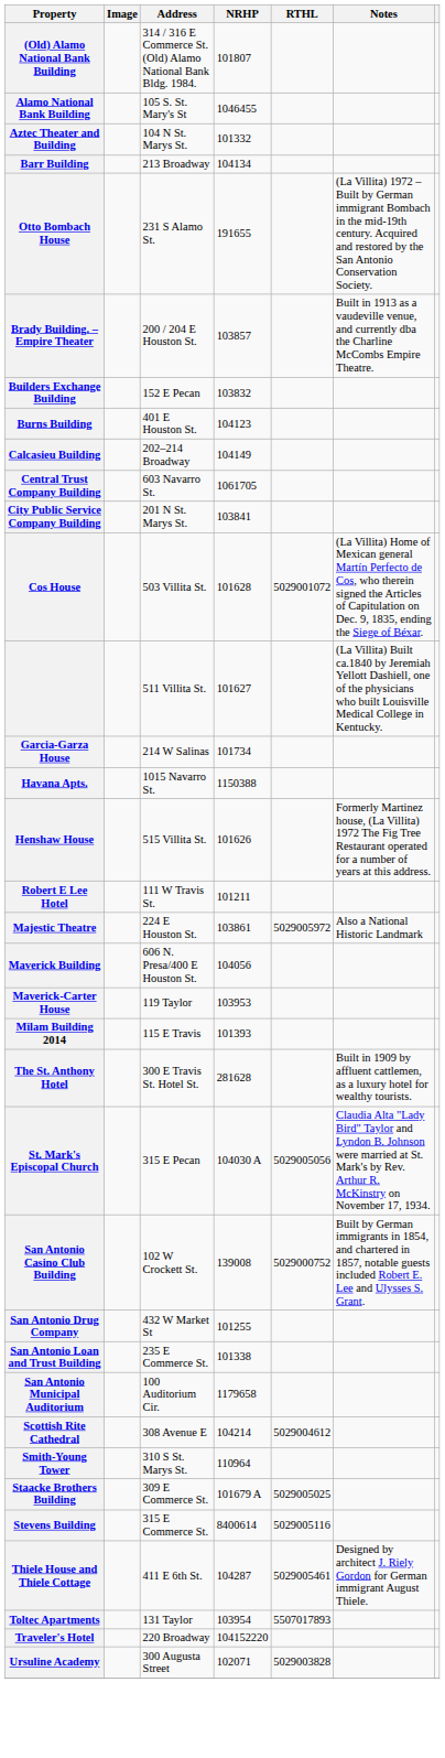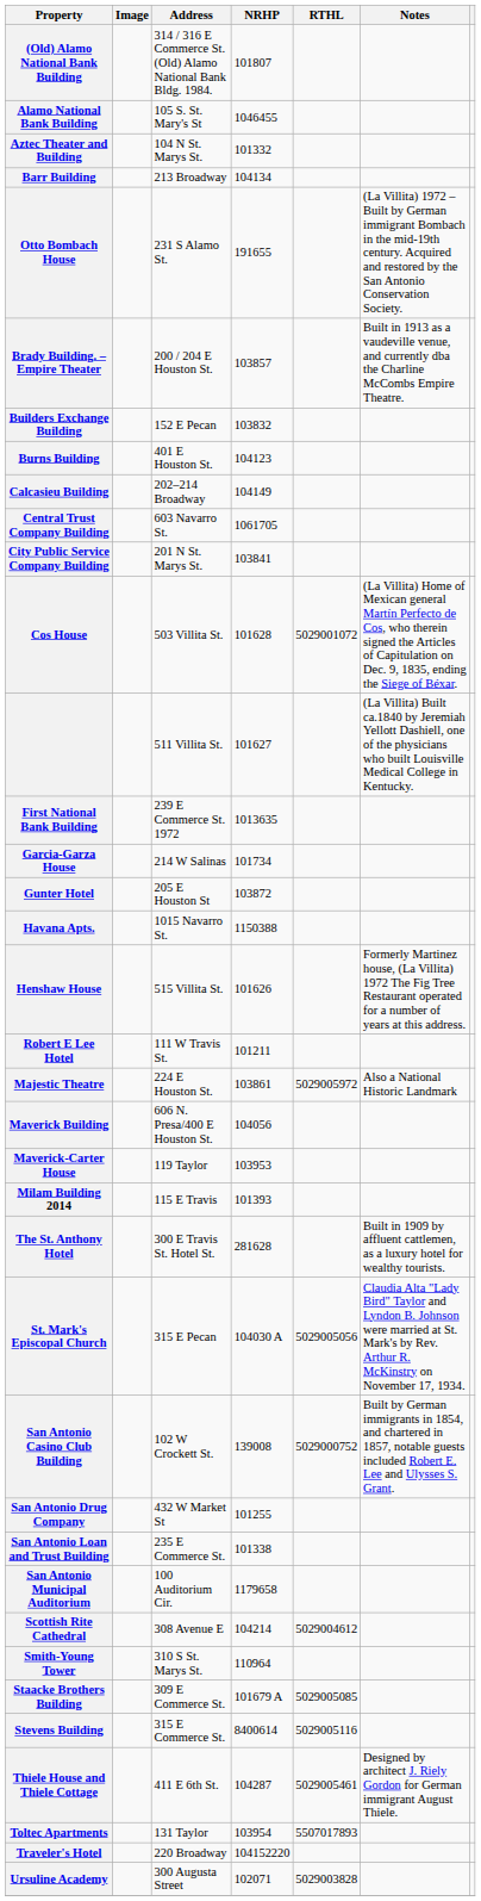 <table class="wikitable sortable plainrowheaders">
 <tr>
 <th scope="col" width = 30%>Property</th>
 <th scope="col"class="unsortable">Image</th>
 <th scope="col"class="unsortable" width = 20%>Address</th>
 <th scope="col" class="unsortable">NRHP</th>
 <th scope="col" class="unsortable">RTHL</th>
 <th scope="col" width = 30% class="unsortable">Notes</th>
 <th scope="col" class="unsortable"></th>
 </tr>
 <tr>
 <th scope="row"><a href='#'>(Old) Alamo National Bank Building</a></th>
 <td></td>
 <td>314 / 316 E Commerce St. (Old) Alamo National Bank Bldg. 1984.</td>
 <td>101807</td>
 <td></td>
 <td></td>
 <td align="center"></td>
 </tr>
 <tr>
 <th scope="row"><a href='#'>Alamo National Bank Building</a></th>
 <td></td>
 <td>105 S. St. Mary's St</td>
 <td>1046455</td>
 <td></td>
 <td></td>
 <td align="center"></td>
 </tr>
 <tr>
 <th scope="row"><a href='#'>Aztec Theater and Building</a></th>
 <td></td>
 <td>104 N St. Marys St.</td>
 <td>101332</td>
 <td></td>
 <td></td>
 <td align="center"></td>
 </tr>
 <tr>
 <th scope="row"><a href='#'>Barr Building</a></th>
 <td></td>
 <td>213 Broadway</td>
 <td>104134</td>
 <td></td>
 <td></td>
 <td align="center"></td>
 </tr>
 <tr>
 <th scope="row"><a href='#'>Otto Bombach House</a></th>
 <td></td>
 <td>231 S Alamo St.</td>
 <td>191655</td>
 <td></td>
 <td>(La Villita) 1972 – Built by German immigrant Bombach in the mid-19th century. Acquired and restored by the San Antonio Conservation Society.</td>
 <td align="center"></td>
 </tr>
 <tr>
 <th scope="row"><a href='#'>Brady Building. – Empire Theater</a></th>
 <td></td>
 <td>200 / 204 E Houston St.</td>
 <td>103857</td>
 <td></td>
 <td>Built in 1913 as a vaudeville venue, and currently dba the Charline McCombs Empire Theatre.</td>
 <td align="center"></td>
 </tr>
 <tr>
 <th scope="row"><a href='#'>Builders Exchange Building</a></th>
 <td></td>
 <td>152 E Pecan</td>
 <td>103832</td>
 <td></td>
 <td></td>
 <td align="center"></td>
 </tr>
 <tr>
 <th scope="row"><a href='#'>Burns Building</a></th>
 <td></td>
 <td>401 E Houston St.</td>
 <td>104123</td>
 <td></td>
 <td></td>
 <td align="center"></td>
 </tr>
 <tr>
 <th scope="row"><a href='#'>Calcasieu Building</a></th>
 <td></td>
 <td>202–214 Broadway</td>
 <td>104149</td>
 <td></td>
 <td></td>
 <td align="center"></td>
 </tr>
 <tr>
 <th scope="row"><a href='#'>Central Trust Company Building</a></th>
 <td></td>
 <td>603 Navarro St.</td>
 <td>1061705</td>
 <td></td>
 <td></td>
 <td align="center"></td>
 </tr>
 <tr>
 <th scope="row"><a href='#'>City Public Service Company Building</a></th>
 <td></td>
 <td>201 N St. Marys St.</td>
 <td>103841</td>
 <td></td>
 <td></td>
 <td align="center"></td>
 </tr>
 <tr>
 <th scope="row"><a href='#'>Cos House</a></th>
 <td></td>
 <td>503 Villita St.</td>
 <td>101628</td>
 <td>5029001072</td>
 <td>(La Villita) Home of Mexican general <a href='#'>Martín Perfecto de Cos</a>, who therein signed the Articles of Capitulation on Dec. 9, 1835, ending the <a href='#'>Siege of Béxar</a>.</td>
 <td align="center"></td>
 </tr>
 <tr>
 <th scope="row"></th>
 <td></td>
 <td>511 Villita St.</td>
 <td>101627</td>
 <td></td>
 <td>(La Villita) Built ca.1840 by Jeremiah Yellott Dashiell, one of the physicians who built Louisville Medical College in Kentucky.</td>
 <td align="center"></td>
 </tr>
 <tr>
+<th scope="row"><a href='#'>First National Bank Building</a></th>
+<td></td>
+<td>239 E Commerce St.  1972</td>
+<td>1013635</td>
+<td></td>
+<td></td>
+<td align="center"></td>
+</tr>
+<tr>
 <th scope="row"><a href='#'>Garcia-Garza House</a></th>
 <td></td>
 <td>214 W Salinas</td>
 <td>101734</td>
+<td></td>
+<td></td>
+<td align="center"></td>
+</tr>
+<tr>
+<th scope="row"><a href='#'>Gunter Hotel</a></th>
+<td></td>
+<td>205 E Houston St</td>
+<td>103872</td>
 <td></td>
 <td></td>
 <td align="center"></td>
 </tr>
 <tr>
 <th scope="row"><a href='#'>Havana Apts.</a></th>
 <td></td>
 <td>1015 Navarro St.</td>
 <td>1150388</td>
 <td></td>
 <td></td>
 <td align="center"></td>
 </tr>
 <tr>
 <th scope="row"><a href='#'>Henshaw House</a></th>
 <td></td>
 <td>515 Villita St.</td>
 <td>101626</td>
 <td></td>
 <td>Formerly Martinez house, (La Villita) 1972  The Fig Tree Restaurant operated for a number of years at this address.</td>
 <td align="center"></td>
 </tr>
 <tr>
 <th scope="row"><a href='#'>Robert E Lee Hotel</a></th>
 <td></td>
 <td>111 W Travis St.</td>
 <td>101211</td>
 <td></td>
 <td></td>
 <td align="center"></td>
 </tr>
 <tr>
 <th scope="row"><a href='#'>Majestic Theatre</a></th>
 <td></td>
 <td>224 E Houston St.</td>
 <td>103861</td>
 <td>5029005972</td>
 <td>Also a National Historic Landmark</td>
 <td align="center"></td>
 </tr>
 <tr>
 <th scope="row"><a href='#'>Maverick Building</a></th>
 <td></td>
 <td>606 N. Presa/400 E Houston St.</td>
 <td>104056</td>
 <td></td>
 <td></td>
 <td align="center"></td>
 </tr>
 <tr>
 <th scope="row"><a href='#'>Maverick-Carter House</a></th>
 <td></td>
 <td>119 Taylor</td>
 <td>103953</td>
 <td></td>
 <td></td>
 <td align="center"></td>
 </tr>
 <tr>
 <th scope="row"><a href='#'>Milam Building</a> 2014</th>
 <td></td>
 <td>115 E Travis</td>
 <td>101393</td>
 <td></td>
 <td></td>
 <td align="center"></td>
 </tr>
 <tr>
 <th scope="row"><a href='#'>The St. Anthony Hotel</a></th>
 <td></td>
 <td>300 E Travis St. Hotel St.</td>
 <td>281628</td>
 <td></td>
 <td>Built in 1909 by affluent cattlemen, as a luxury hotel for wealthy tourists.</td>
 <td align="center"></td>
 </tr>
 <tr>
 <th scope="row"><a href='#'>St. Mark's Episcopal Church</a></th>
 <td></td>
 <td>315 E Pecan</td>
 <td>104030 A</td>
 <td>5029005056</td>
 <td><a href='#'>Claudia Alta "Lady Bird" Taylor</a> and <a href='#'>Lyndon B. Johnson</a> were married at St. Mark's by Rev. <a href='#'>Arthur R. McKinstry</a> on November 17, 1934.</td>
 <td align="center"></td>
 </tr>
 <tr>
 <th scope="row"><a href='#'>San Antonio Casino Club Building</a></th>
 <td></td>
 <td>102 W Crockett St.</td>
 <td>139008</td>
 <td>5029000752</td>
 <td>Built by  German immigrants in 1854, and chartered in 1857, notable guests included <a href='#'>Robert E. Lee</a> and <a href='#'>Ulysses S. Grant</a>.</td>
 <td align="center"></td>
 </tr>
 <tr>
 <th scope="row"><a href='#'>San Antonio Drug Company</a></th>
 <td></td>
 <td>432 W Market St</td>
 <td>101255</td>
 <td></td>
 <td></td>
 <td align="center"></td>
 </tr>
 <tr>
 <th scope="row"><a href='#'>San Antonio Loan and Trust Building</a></th>
 <td></td>
 <td>235 E Commerce St.</td>
 <td>101338</td>
 <td></td>
 <td></td>
 <td align="center"></td>
 </tr>
 <tr>
 <th scope="row"><a href='#'>San Antonio Municipal Auditorium</a></th>
 <td></td>
 <td>100 Auditorium Cir.</td>
 <td>1179658</td>
 <td></td>
 <td></td>
 <td align="center"></td>
 </tr>
 <tr>
 <th scope="row"><a href='#'>Scottish Rite Cathedral</a></th>
 <td></td>
 <td>308 Avenue E</td>
 <td>104214</td>
 <td>5029004612</td>
 <td></td>
 <td align="center"></td>
 </tr>
 <tr>
 <th scope="row"><a href='#'>Smith-Young Tower</a></th>
 <td></td>
 <td>310 S St. Marys St.</td>
 <td>110964</td>
 <td></td>
 <td></td>
 <td align="center"></td>
 </tr>
 <tr>
 <th scope="row"><a href='#'>Staacke Brothers Building</a></th>
 <td></td>
 <td>309 E Commerce St.</td>
 <td>101679 A</td>
-<td>5029005025</td>
+<td>5029005085</td>
 <td></td>
 <td align="center"></td>
 </tr>
 <tr>
 <th scope="row"><a href='#'>Stevens Building</a></th>
 <td></td>
 <td>315 E Commerce St.</td>
 <td>8400614</td>
 <td>5029005116</td>
 <td></td>
 <td align="center"></td>
 </tr>
 <tr>
 <th scope="row"><a href='#'>Thiele House and Thiele Cottage</a></th>
 <td></td>
 <td>411 E 6th St.</td>
 <td>104287</td>
 <td>5029005461</td>
 <td>Designed by architect <a href='#'>J. Riely Gordon</a> for German immigrant  August Thiele.</td>
 <td align="center"></td>
 </tr>
 <tr>
 <th scope="row"><a href='#'>Toltec Apartments</a></th>
 <td></td>
 <td>131 Taylor</td>
 <td>103954</td>
 <td>5507017893</td>
 <td></td>
 <td align="center"></td>
 </tr>
 <tr>
 <th scope="row"><a href='#'>Traveler's Hotel</a></th>
 <td></td>
 <td>220 Broadway</td>
 <td>104152220</td>
 <td></td>
 <td></td>
 <td align="center"></td>
 </tr>
 <tr>
 <th scope="row"><a href='#'>Ursuline Academy</a></th>
 <td></td>
 <td>300 Augusta Street</td>
 <td>102071</td>
 <td>5029003828</td>
 <td></td>
 <td align="center"></td>
 </tr>
 <tr>
 </tr>
 </table>
